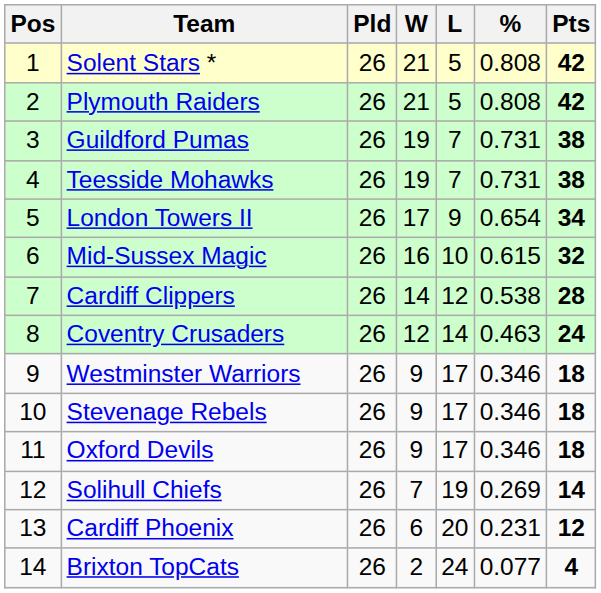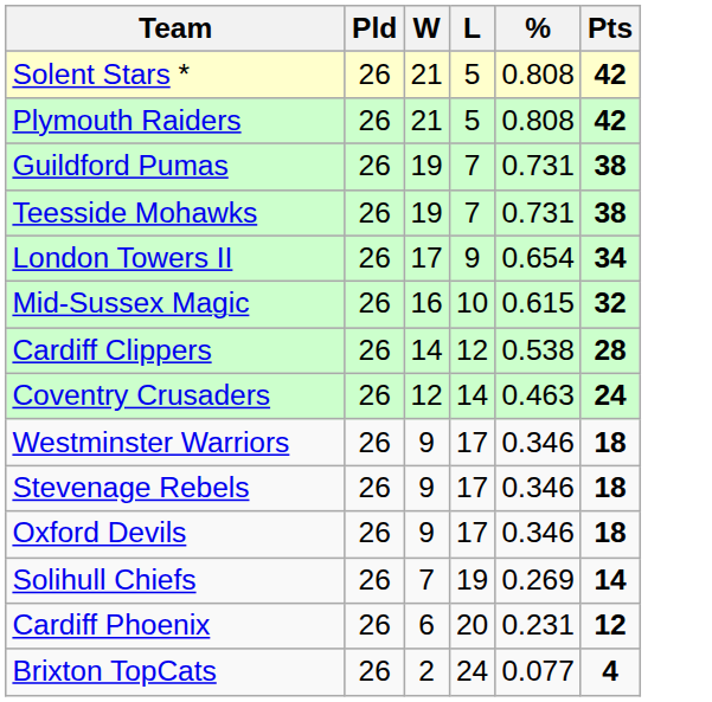 <table class="wikitable" style="text-align: center;">
 <tr>
-<th>Pos</th>
 <th scope="col" style="width: 180px;">Team</th>
 <th>Pld</th>
 <th>W</th>
 <th>L</th>
 <th>%</th>
 <th>Pts</th>
 </tr>
 <tr style="background: #ffffcc;">
-<td>1</td>
 <td style="text-align:left;"><a href='#'>Solent Stars</a> *</td>
 <td>26</td>
 <td>21</td>
 <td>5</td>
 <td>0.808</td>
 <td><strong>42</strong></td>
 </tr>
 <tr style="background: #ccffcc;">
-<td>2</td>
 <td style="text-align:left;"><a href='#'>Plymouth Raiders</a></td>
 <td>26</td>
 <td>21</td>
 <td>5</td>
 <td>0.808</td>
 <td><strong>42</strong></td>
 </tr>
 <tr style="background: #ccffcc;">
-<td>3</td>
 <td style="text-align:left;"><a href='#'>Guildford Pumas</a></td>
 <td>26</td>
 <td>19</td>
 <td>7</td>
 <td>0.731</td>
 <td><strong>38</strong></td>
 </tr>
 <tr style="background: #ccffcc;">
-<td>4</td>
 <td style="text-align:left;"><a href='#'>Teesside Mohawks</a></td>
 <td>26</td>
 <td>19</td>
 <td>7</td>
 <td>0.731</td>
 <td><strong>38</strong></td>
 </tr>
 <tr style="background: #ccffcc;">
-<td>5</td>
 <td style="text-align:left;"><a href='#'>London Towers II</a></td>
 <td>26</td>
 <td>17</td>
 <td>9</td>
 <td>0.654</td>
 <td><strong>34</strong></td>
 </tr>
 <tr style="background: #ccffcc;">
-<td>6</td>
 <td style="text-align:left;"><a href='#'>Mid-Sussex Magic</a></td>
 <td>26</td>
 <td>16</td>
 <td>10</td>
 <td>0.615</td>
 <td><strong>32</strong></td>
 </tr>
 <tr style="background: #ccffcc;">
-<td>7</td>
 <td style="text-align:left;"><a href='#'>Cardiff Clippers</a></td>
 <td>26</td>
 <td>14</td>
 <td>12</td>
 <td>0.538</td>
 <td><strong>28</strong></td>
 </tr>
 <tr style="background: #ccffcc;">
-<td>8</td>
 <td style="text-align:left;"><a href='#'>Coventry Crusaders</a></td>
 <td>26</td>
 <td>12</td>
 <td>14</td>
 <td>0.463</td>
 <td><strong>24</strong></td>
 </tr>
 <tr style="background: ;">
-<td>9</td>
 <td style="text-align:left;"><a href='#'>Westminster Warriors</a></td>
 <td>26</td>
 <td>9</td>
 <td>17</td>
 <td>0.346</td>
 <td><strong>18</strong></td>
 </tr>
 <tr style="background: ;">
-<td>10</td>
 <td style="text-align:left;"><a href='#'>Stevenage Rebels</a></td>
 <td>26</td>
 <td>9</td>
 <td>17</td>
 <td>0.346</td>
 <td><strong>18</strong></td>
 </tr>
 <tr style="background: ;">
-<td>11</td>
 <td style="text-align:left;"><a href='#'>Oxford Devils</a></td>
 <td>26</td>
 <td>9</td>
 <td>17</td>
 <td>0.346</td>
 <td><strong>18</strong></td>
 </tr>
 <tr style="background: ;">
-<td>12</td>
 <td style="text-align:left;"><a href='#'>Solihull Chiefs</a></td>
 <td>26</td>
 <td>7</td>
 <td>19</td>
 <td>0.269</td>
 <td><strong>14</strong></td>
 </tr>
 <tr style="background: ;">
-<td>13</td>
 <td style="text-align:left;"><a href='#'>Cardiff Phoenix</a></td>
 <td>26</td>
 <td>6</td>
 <td>20</td>
 <td>0.231</td>
 <td><strong>12</strong></td>
 </tr>
 <tr style="background: ;">
-<td>14</td>
 <td style="text-align:left;"><a href='#'>Brixton TopCats</a></td>
 <td>26</td>
 <td>2</td>
 <td>24</td>
 <td>0.077</td>
 <td><strong>4</strong></td>
 </tr>
 </table>
